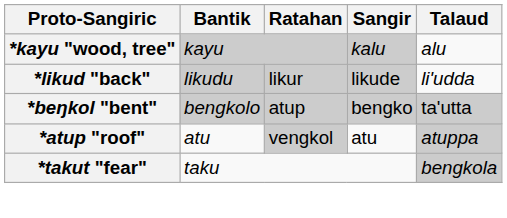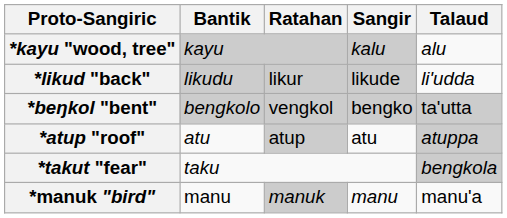 <table class="wikitable">
 <tr>
 <th>Proto-Sangiric</th>
 <th>Bantik</th>
 <th>Ratahan</th>
 <th>Sangir</th>
 <th>Talaud</th>
 </tr>
 <tr>
 <th><em>*kayu</em> "wood, tree"</th>
 <td style="background:#ccc" colspan="2"><em>kayu</em></td>
 <td style="background:#ccc"><em>kalu</em></td>
 <td><em>alu</em></td>
 </tr>
 <tr>
 <th><em>*likud</em> "back"</th>
 <td style="background:#ccc"><em>likudu<strong></td>
 <td style="background:#ccc"></em>likur<em></td>
 <td style="background:#ccc"></em>likude</strong></td>
 <td><em>li'udda</em></td>
 </tr>
 <tr>
 <th><em>*beŋkol</em> "bent"</th>
 <td style="background:#ccc"><em>bengkolo<strong></td>
-<td style="background:#ccc"></em>atup<em></td>
+<td style="background:#ccc"></em>vengkol<em></td>
 <td style="background:#ccc"></em>bengko</strong></td>
 <td style="background:#ccc"></em>ta'utta<em></td>
 </tr>
 <tr>
 <th><em>*atup</em> "roof"</th>
 <td><em>atu<strong></td>
-<td style="background:#ccc"></em>vengkol<em></td>
+<td style="background:#ccc"></em>atup<em></td>
 <td></em>atu</strong></td>
 <td style="background:#ccc"><em>atuppa</em></td>
 </tr>
 <tr>
 <th><em>*takut</em> "fear"</th>
 <td colspan="3"><em>taku<strong></td>
 <td style="background:#ccc"><em>bengkola</em></td>
 </tr>
+<tr>
+<th></em>*manuk<em> "bird"</th>
+<td></em>manu</strong></td>
+<td style="background:#ccc"><em>manuk</em></td>
+<td><em>manu<strong></td>
+<td></em>manu'a<em></td>
+</tr>
 </table>
